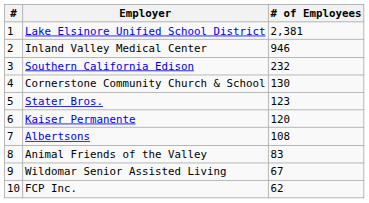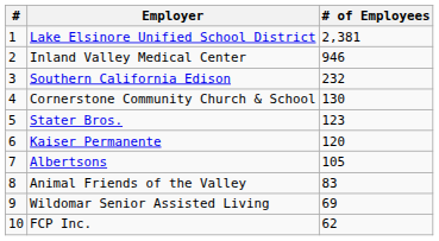 <table class="wikitable sortable" border="1">
 <tr>
 <th>#</th>
 <th>Employer</th>
 <th># of Employees</th>
 </tr>
 <tr>
 <td>1</td>
 <td><a href='#'>Lake Elsinore Unified School District</a></td>
 <td>2,381</td>
 </tr>
 <tr>
 <td>2</td>
 <td>Inland Valley Medical Center</td>
 <td>946</td>
 </tr>
 <tr>
 <td>3</td>
 <td><a href='#'>Southern California Edison</a></td>
 <td>232</td>
 </tr>
 <tr>
 <td>4</td>
 <td>Cornerstone Community Church & School</td>
 <td>130</td>
 </tr>
 <tr>
 <td>5</td>
 <td><a href='#'>Stater Bros.</a></td>
 <td>123</td>
 </tr>
 <tr>
 <td>6</td>
 <td><a href='#'>Kaiser Permanente</a></td>
 <td>120</td>
 </tr>
 <tr>
 <td>7</td>
 <td><a href='#'>Albertsons</a></td>
-<td>108</td>
+<td>105</td>
 </tr>
 <tr>
 <td>8</td>
 <td>Animal Friends of the Valley</td>
 <td>83</td>
 </tr>
 <tr>
 <td>9</td>
 <td>Wildomar Senior Assisted Living</td>
-<td>67</td>
+<td>69</td>
 </tr>
 <tr>
 <td>10</td>
 <td>FCP Inc.</td>
 <td>62</td>
 </tr>
 </table>
